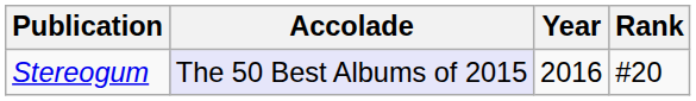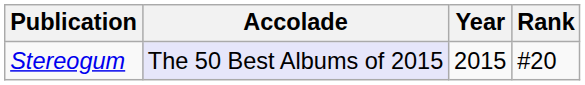 <table class="wikitable">
 <tr>
 <th>Publication</th>
 <th>Accolade</th>
 <th>Year</th>
 <th>Rank</th>
 </tr>
 <tr>
 <td><em><a href='#'>Stereogum</a></em></td>
 <td style="background: lavender;">The 50 Best Albums of 2015</td>
-<td>2016</td>
+<td>2015</td>
 <td>#20</td>
 </tr>
 </table>
